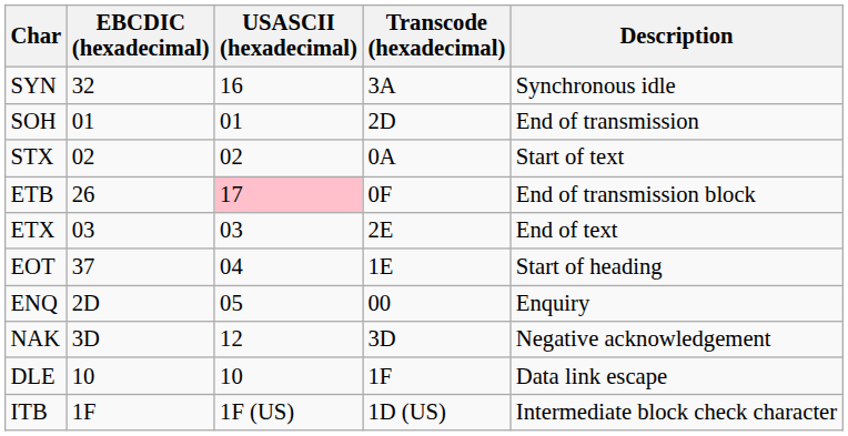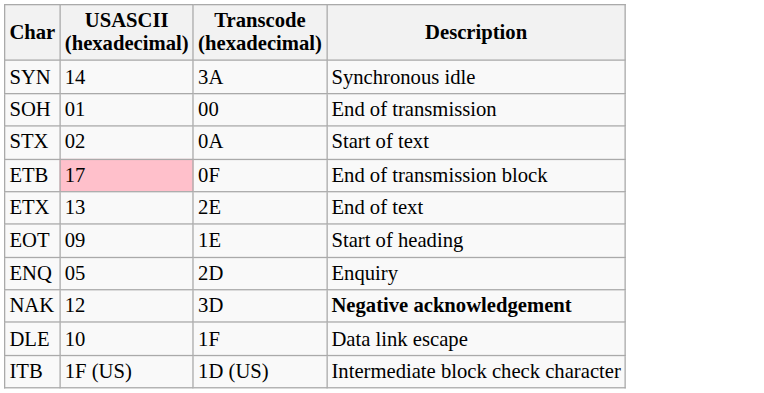 <table class="wikitable">
 <tr>
 <th>Char</th>
-<th>EBCDIC<br>(hexadecimal)</th>
 <th>USASCII<br>(hexadecimal)</th>
 <th>Transcode<br>(hexadecimal)</th>
 <th>Description</th>
 </tr>
 <tr>
 <td>SYN</td>
-<td>32</td>
-<td>16</td>
+<td>14</td>
 <td>3A</td>
 <td>Synchronous idle</td>
 </tr>
 <tr>
 <td>SOH</td>
 <td>01</td>
-<td>01</td>
-<td>2D</td>
+<td>00</td>
 <td>End of transmission</td>
 </tr>
 <tr>
 <td>STX</td>
-<td>02</td>
 <td>02</td>
 <td>0A</td>
 <td>Start of text</td>
 </tr>
 <tr>
 <td>ETB</td>
-<td>26</td>
 <td style="background: pink;">17</td>
 <td>0F</td>
 <td>End of transmission block</td>
 </tr>
 <tr>
 <td>ETX</td>
-<td>03</td>
-<td>03</td>
+<td>13</td>
 <td>2E</td>
 <td>End of text</td>
 </tr>
 <tr>
 <td>EOT</td>
-<td>37</td>
-<td>04</td>
+<td>09</td>
 <td>1E</td>
 <td>Start of heading</td>
 </tr>
 <tr>
 <td>ENQ</td>
+<td>05</td>
 <td>2D</td>
-<td>05</td>
-<td>00</td>
 <td>Enquiry</td>
 </tr>
 <tr>
 <td>NAK</td>
-<td>3D</td>
 <td>12</td>
 <td>3D</td>
-<td>Negative acknowledgement</td>
+<td><strong>Negative acknowledgement</strong></td>
 </tr>
 <tr>
 <td>DLE</td>
-<td>10</td>
 <td>10</td>
 <td>1F</td>
 <td>Data link escape</td>
 </tr>
 <tr>
 <td>ITB</td>
-<td>1F</td>
 <td>1F (US)</td>
 <td>1D (US)</td>
 <td>Intermediate block check character</td>
 </tr>
 </table>
